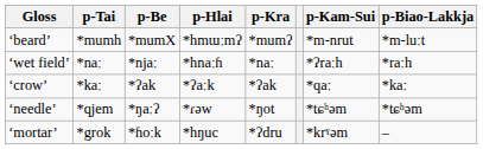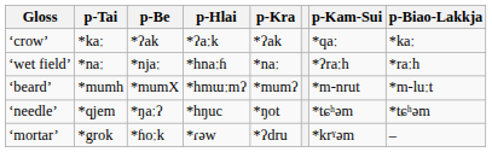 <table class="wikitable">
 <tr>
 <th>Gloss</th>
 <th>p-Tai</th>
 <th>p-Be</th>
 <th>p-Hlai</th>
 <th>p-Kra</th>
 <th></th>
 <th>p-Kam-Sui</th>
 <th>p-Biao-Lakkja</th>
 </tr>
 <tr>
-<td>‘beard’</td>
-<td>*mumh</td>
-<td>*mumX</td>
-<td>*hmɯːmʔ</td>
-<td>*mumʔ</td>
+<td>‘crow’</td>
+<td>*kaː</td>
+<td>*ʔak</td>
+<td>*ʔaːk</td>
+<td>*ʔak</td>
 <th></th>
-<td>*m-nrut</td>
-<td>*m-luːt</td>
+<td>*qaː</td>
+<td>*kaː</td>
 </tr>
 <tr>
 <td>‘wet field’</td>
 <td>*naː</td>
 <td>*njaː</td>
 <td>*hnaːɦ</td>
 <td>*naː</td>
 <th></th>
 <td>*ʔraːh</td>
 <td>*raːh</td>
 </tr>
 <tr>
-<td>‘crow’</td>
-<td>*kaː</td>
-<td>*ʔak</td>
-<td>*ʔaːk</td>
-<td>*ʔak</td>
+<td>‘beard’</td>
+<td>*mumh</td>
+<td>*mumX</td>
+<td>*hmɯːmʔ</td>
+<td>*mumʔ</td>
 <th></th>
-<td>*qaː</td>
-<td>*kaː</td>
+<td>*m-nrut</td>
+<td>*m-luːt</td>
 </tr>
 <tr>
 <td>‘needle’</td>
 <td>*qjem</td>
 <td>*ŋaːʔ</td>
-<td>*ɾəw</td>
+<td>*hŋuc</td>
 <td>*ŋot</td>
 <th></th>
 <td>*tɕʰəm</td>
 <td>*tɕʰəm</td>
 </tr>
 <tr>
 <td>‘mortar’</td>
 <td>*grok</td>
 <td>*ɦoːk</td>
-<td>*hŋuc</td>
+<td>*ɾəw</td>
 <td>*ʔdru</td>
 <th></th>
 <td>*krˠəm</td>
 <td>–</td>
 </tr>
 </table>
